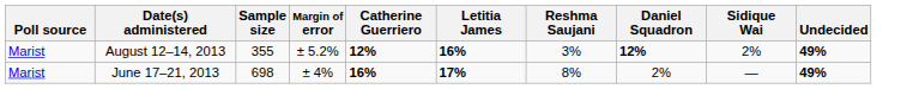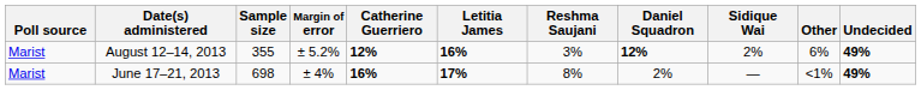 <table class="wikitable">
 <tr valign= bottom>
 <th style="width:100px;">Poll source</th>
 <th style="width:160px;">Date(s)<br>administered</th>
 <th class=small>Sample<br>size</th>
 <th style="width:60px;"><small>Margin of</small><br>error</th>
 <th style="width:100px;">Catherine<br>Guerriero</th>
 <th style="width:100px;">Letitia<br>James</th>
 <th style="width:100px;">Reshma<br>Saujani</th>
 <th style="width:100px;">Daniel<br>Squadron</th>
 <th style="width:100px;">Sidique<br>Wai</th>
+<th>Other</th>
 <th>Undecided</th>
 </tr>
 <tr>
 <td><a href='#'>Marist</a></td>
 <td align=center>August 12–14, 2013</td>
 <td align=center>355</td>
 <td align=center>± 5.2%</td>
 <td><strong>12%</strong></td>
 <td><strong>16%</strong></td>
 <td align=center>3%</td>
 <td><strong>12%</strong></td>
 <td align=center>2%</td>
+<td align=center>6%</td>
 <td><strong>49%</strong></td>
 </tr>
 <tr>
 <td><a href='#'>Marist</a></td>
 <td align=center>June 17–21, 2013</td>
 <td align=center>698</td>
 <td align=center>± 4%</td>
 <td><strong>16%</strong></td>
 <td><strong>17%</strong></td>
 <td align=center>8%</td>
 <td align=center>2%</td>
 <td align=center>—</td>
+<td align=center><1%</td>
 <td><strong>49%</strong></td>
 </tr>
 </table>
